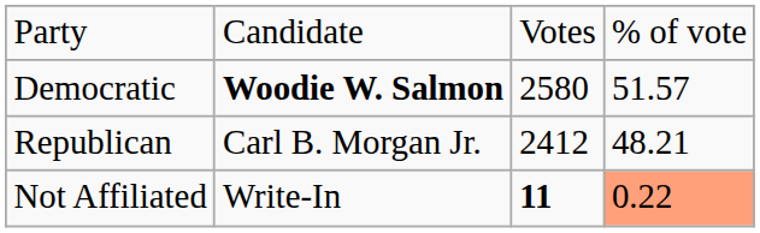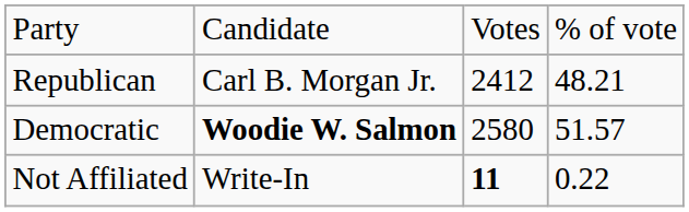 <table class="wikitable">
 <tr>
 <td>Party</td>
 <td>Candidate</td>
 <td>Votes</td>
 <td>% of vote</td>
 </tr>
 <tr>
+<td>Republican</td>
+<td>Carl B. Morgan Jr.</td>
+<td>2412</td>
+<td>48.21</td>
+</tr>
+<tr>
 <td>Democratic</td>
 <td><strong>Woodie W. Salmon</strong></td>
 <td>2580</td>
 <td>51.57</td>
 </tr>
 <tr>
-<td>Republican</td>
-<td>Carl B. Morgan Jr.</td>
-<td>2412</td>
-<td>48.21</td>
-</tr>
-<tr>
 <td>Not Affiliated</td>
 <td>Write-In</td>
 <td><strong>11</strong></td>
-<td style="background: lightsalmon;">0.22</td>
+<td>0.22</td>
 </tr>
 </table>
